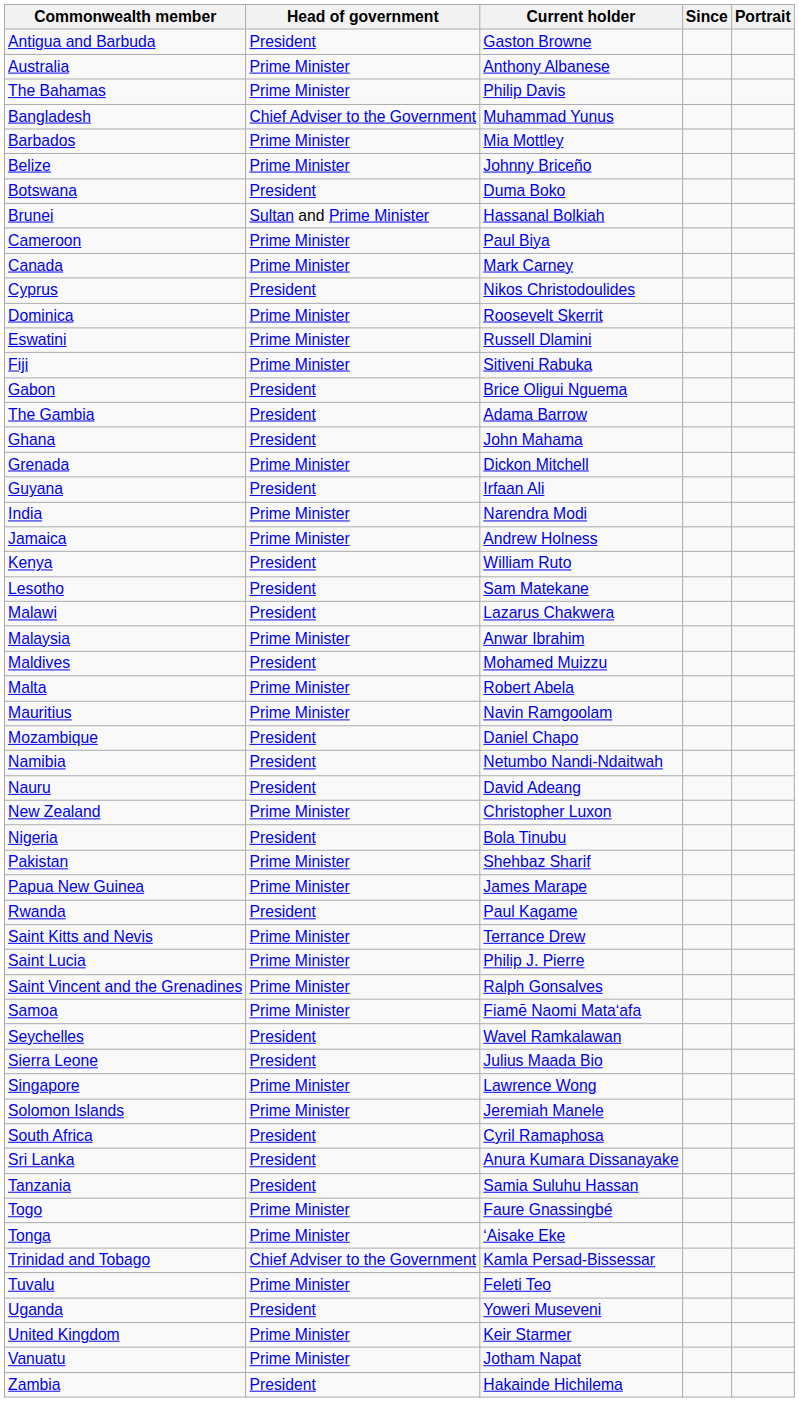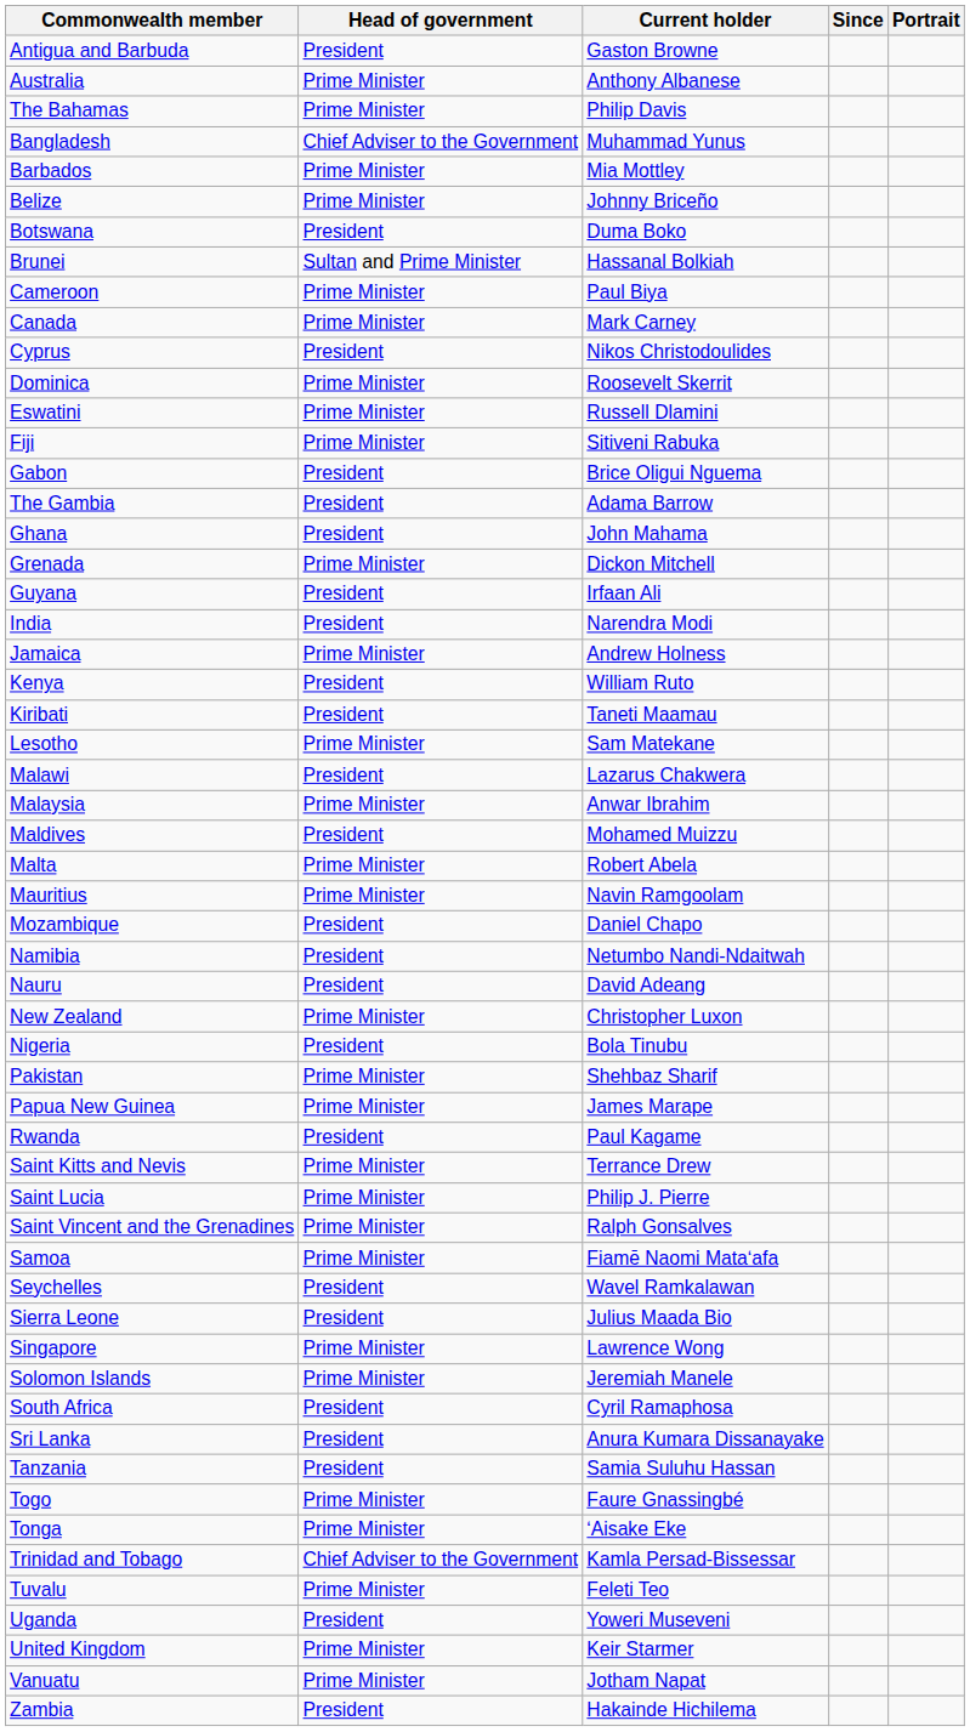 <table class="wikitable sortable">
 <tr>
 <th>Commonwealth member</th>
 <th>Head of government</th>
 <th>Current holder</th>
 <th>Since</th>
 <th class="unsortable">Portrait</th>
 </tr>
 <tr>
 <td> <a href='#'>Antigua and Barbuda</a></td>
 <td><a href='#'>President</a></td>
 <td><a href='#'>Gaston Browne</a></td>
 <td></td>
 <td></td>
 </tr>
 <tr>
 <td> <a href='#'>Australia</a></td>
 <td><a href='#'>Prime Minister</a></td>
 <td><a href='#'>Anthony Albanese</a></td>
 <td></td>
 <td></td>
 </tr>
 <tr>
 <td data-sort-value="Bahamas"> <a href='#'>The Bahamas</a></td>
 <td><a href='#'>Prime Minister</a></td>
 <td><a href='#'>Philip Davis</a></td>
 <td></td>
 <td></td>
 </tr>
 <tr>
 <td> <a href='#'>Bangladesh</a></td>
 <td><a href='#'>Chief Adviser to the Government</a> </td>
 <td><a href='#'>Muhammad Yunus</a></td>
 <td></td>
 <td></td>
 </tr>
 <tr>
 <td> <a href='#'>Barbados</a></td>
 <td><a href='#'>Prime Minister</a></td>
 <td><a href='#'>Mia Mottley</a></td>
 <td></td>
 <td></td>
 </tr>
 <tr>
 <td> <a href='#'>Belize</a></td>
 <td><a href='#'>Prime Minister</a></td>
 <td><a href='#'>Johnny Briceño</a></td>
 <td></td>
 <td></td>
 </tr>
 <tr>
 <td> <a href='#'>Botswana</a></td>
 <td><a href='#'>President</a></td>
 <td><a href='#'>Duma Boko</a></td>
 <td></td>
 <td></td>
 </tr>
 <tr>
 <td> <a href='#'>Brunei</a></td>
 <td><a href='#'>Sultan</a> and <a href='#'>Prime Minister</a></td>
 <td><a href='#'>Hassanal Bolkiah</a></td>
 <td></td>
 <td></td>
 </tr>
 <tr>
 <td> <a href='#'>Cameroon</a></td>
 <td><a href='#'>Prime Minister</a></td>
 <td><a href='#'>Paul Biya</a></td>
 <td></td>
 <td></td>
 </tr>
 <tr>
 <td> <a href='#'>Canada</a></td>
 <td><a href='#'>Prime Minister</a></td>
 <td><a href='#'>Mark Carney</a></td>
 <td></td>
 <td></td>
 </tr>
 <tr>
 <td> <a href='#'>Cyprus</a></td>
 <td><a href='#'>President</a></td>
 <td><a href='#'>Nikos Christodoulides</a></td>
 <td></td>
 <td></td>
 </tr>
 <tr>
 <td> <a href='#'>Dominica</a></td>
 <td><a href='#'>Prime Minister</a></td>
 <td><a href='#'>Roosevelt Skerrit</a></td>
 <td></td>
 <td></td>
 </tr>
 <tr>
 <td> <a href='#'>Eswatini</a></td>
 <td><a href='#'>Prime Minister</a></td>
 <td><a href='#'>Russell Dlamini</a></td>
 <td></td>
 <td></td>
 </tr>
 <tr>
 <td> <a href='#'>Fiji</a></td>
 <td><a href='#'>Prime Minister</a></td>
 <td><a href='#'>Sitiveni Rabuka</a></td>
 <td></td>
 <td></td>
 </tr>
 <tr>
 <td> <a href='#'>Gabon</a></td>
 <td><a href='#'>President</a></td>
 <td><a href='#'>Brice Oligui Nguema</a></td>
 <td></td>
 <td></td>
 </tr>
 <tr>
 <td data-sort-value="Gambia"> <a href='#'>The Gambia</a></td>
 <td><a href='#'>President</a></td>
 <td><a href='#'>Adama Barrow</a></td>
 <td></td>
 <td></td>
 </tr>
 <tr>
 <td> <a href='#'>Ghana</a></td>
 <td><a href='#'>President</a></td>
 <td><a href='#'>John Mahama</a></td>
 <td></td>
 <td></td>
 </tr>
 <tr>
 <td> <a href='#'>Grenada</a></td>
 <td><a href='#'>Prime Minister</a></td>
 <td><a href='#'>Dickon Mitchell</a></td>
 <td></td>
 <td></td>
 </tr>
 <tr>
 <td> <a href='#'>Guyana</a></td>
 <td><a href='#'>President</a></td>
 <td><a href='#'>Irfaan Ali</a></td>
 <td></td>
 <td></td>
 </tr>
 <tr>
 <td> <a href='#'>India</a></td>
-<td><a href='#'>Prime Minister</a></td>
+<td><a href='#'>President</a></td>
 <td><a href='#'>Narendra Modi</a></td>
 <td></td>
 <td></td>
 </tr>
 <tr>
 <td> <a href='#'>Jamaica</a></td>
 <td><a href='#'>Prime Minister</a></td>
 <td><a href='#'>Andrew Holness</a></td>
 <td></td>
 <td></td>
 </tr>
 <tr>
 <td> <a href='#'>Kenya</a></td>
 <td><a href='#'>President</a></td>
 <td><a href='#'>William Ruto</a></td>
 <td></td>
 <td></td>
 </tr>
 <tr>
+<td> <a href='#'>Kiribati</a></td>
+<td><a href='#'>President</a></td>
+<td><a href='#'>Taneti Maamau</a></td>
+<td></td>
+<td></td>
+</tr>
+<tr>
 <td> <a href='#'>Lesotho</a></td>
-<td><a href='#'>President</a></td>
+<td><a href='#'>Prime Minister</a></td>
 <td><a href='#'>Sam Matekane</a></td>
 <td></td>
 <td></td>
 </tr>
 <tr>
 <td> <a href='#'>Malawi</a></td>
 <td><a href='#'>President</a></td>
 <td><a href='#'>Lazarus Chakwera</a></td>
 <td></td>
 <td></td>
 </tr>
 <tr>
 <td> <a href='#'>Malaysia</a></td>
 <td><a href='#'>Prime Minister</a></td>
 <td><a href='#'>Anwar Ibrahim</a></td>
 <td></td>
 <td></td>
 </tr>
 <tr>
 <td> <a href='#'>Maldives</a></td>
 <td><a href='#'>President</a></td>
 <td><a href='#'>Mohamed Muizzu</a></td>
 <td></td>
 <td></td>
 </tr>
 <tr>
 <td> <a href='#'>Malta</a></td>
 <td><a href='#'>Prime Minister</a></td>
 <td><a href='#'>Robert Abela</a></td>
 <td></td>
 <td></td>
 </tr>
 <tr>
 <td> <a href='#'>Mauritius</a></td>
 <td><a href='#'>Prime Minister</a></td>
 <td><a href='#'>Navin Ramgoolam</a></td>
 <td></td>
 <td></td>
 </tr>
 <tr>
 <td> <a href='#'>Mozambique</a></td>
 <td><a href='#'>President</a></td>
 <td><a href='#'>Daniel Chapo</a></td>
 <td></td>
 <td></td>
 </tr>
 <tr>
 <td> <a href='#'>Namibia</a></td>
 <td><a href='#'>President</a></td>
 <td><a href='#'>Netumbo Nandi-Ndaitwah</a></td>
 <td></td>
 <td></td>
 </tr>
 <tr>
 <td> <a href='#'>Nauru</a></td>
 <td><a href='#'>President</a></td>
 <td><a href='#'>David Adeang</a></td>
 <td></td>
 <td></td>
 </tr>
 <tr>
 <td> <a href='#'>New Zealand</a></td>
 <td><a href='#'>Prime Minister</a></td>
 <td><a href='#'>Christopher Luxon</a></td>
 <td></td>
 <td></td>
 </tr>
 <tr>
 <td> <a href='#'>Nigeria</a></td>
 <td><a href='#'>President</a> </td>
 <td><a href='#'>Bola Tinubu</a></td>
 <td></td>
 <td></td>
 </tr>
 <tr>
 <td> <a href='#'>Pakistan</a></td>
 <td><a href='#'>Prime Minister</a></td>
 <td><a href='#'>Shehbaz Sharif</a></td>
 <td></td>
 <td></td>
 </tr>
 <tr>
 <td> <a href='#'>Papua New Guinea</a></td>
 <td><a href='#'>Prime Minister</a></td>
 <td><a href='#'>James Marape</a></td>
 <td></td>
 <td></td>
 </tr>
 <tr>
 <td> <a href='#'>Rwanda</a></td>
 <td><a href='#'>President</a></td>
 <td><a href='#'>Paul Kagame</a></td>
 <td></td>
 <td></td>
 </tr>
 <tr>
 <td> <a href='#'>Saint Kitts and Nevis</a></td>
 <td><a href='#'>Prime Minister</a></td>
 <td><a href='#'>Terrance Drew</a></td>
 <td></td>
 <td></td>
 </tr>
 <tr>
 <td> <a href='#'>Saint Lucia</a></td>
 <td><a href='#'>Prime Minister</a></td>
 <td><a href='#'>Philip J. Pierre</a></td>
 <td></td>
 <td></td>
 </tr>
 <tr>
 <td> <a href='#'>Saint Vincent and the Grenadines</a></td>
 <td><a href='#'>Prime Minister</a></td>
 <td><a href='#'>Ralph Gonsalves</a></td>
 <td></td>
 <td></td>
 </tr>
 <tr>
 <td> <a href='#'>Samoa</a></td>
 <td><a href='#'>Prime Minister</a></td>
 <td><a href='#'>Fiamē Naomi Mataʻafa</a></td>
 <td></td>
 <td></td>
 </tr>
 <tr>
 <td> <a href='#'>Seychelles</a></td>
 <td><a href='#'>President</a></td>
 <td><a href='#'>Wavel Ramkalawan</a></td>
 <td></td>
 <td></td>
 </tr>
 <tr>
 <td> <a href='#'>Sierra Leone</a></td>
 <td><a href='#'>President</a></td>
 <td><a href='#'>Julius Maada Bio</a></td>
 <td></td>
 <td></td>
 </tr>
 <tr>
 <td> <a href='#'>Singapore</a></td>
 <td><a href='#'>Prime Minister</a></td>
 <td><a href='#'>Lawrence Wong</a></td>
 <td></td>
 <td></td>
 </tr>
 <tr>
 <td> <a href='#'>Solomon Islands</a></td>
 <td><a href='#'>Prime Minister</a></td>
 <td><a href='#'>Jeremiah Manele</a></td>
 <td></td>
 <td></td>
 </tr>
 <tr>
 <td> <a href='#'>South Africa</a></td>
 <td><a href='#'>President</a></td>
 <td><a href='#'>Cyril Ramaphosa</a></td>
 <td></td>
 <td></td>
 </tr>
 <tr>
 <td> <a href='#'>Sri Lanka</a></td>
 <td><a href='#'>President</a></td>
 <td><a href='#'>Anura Kumara Dissanayake</a></td>
 <td></td>
 <td></td>
 </tr>
 <tr>
 <td> <a href='#'>Tanzania</a></td>
 <td><a href='#'>President</a></td>
 <td><a href='#'>Samia Suluhu Hassan</a></td>
 <td></td>
 <td></td>
 </tr>
 <tr>
 <td> <a href='#'>Togo</a></td>
 <td><a href='#'>Prime Minister</a></td>
 <td><a href='#'>Faure Gnassingbé</a></td>
 <td></td>
 <td></td>
 </tr>
 <tr>
 <td> <a href='#'>Tonga</a></td>
 <td><a href='#'>Prime Minister</a></td>
 <td><a href='#'>ʻAisake Eke</a></td>
 <td></td>
 <td></td>
 </tr>
 <tr>
 <td> <a href='#'>Trinidad and Tobago</a></td>
 <td><a href='#'>Chief Adviser to the Government</a> </td>
 <td><a href='#'>Kamla Persad-Bissessar</a></td>
 <td></td>
 <td></td>
 </tr>
 <tr>
 <td> <a href='#'>Tuvalu</a></td>
 <td><a href='#'>Prime Minister</a></td>
 <td><a href='#'>Feleti Teo</a></td>
 <td></td>
 <td></td>
 </tr>
 <tr>
 <td> <a href='#'>Uganda</a></td>
 <td><a href='#'>President</a></td>
 <td><a href='#'>Yoweri Museveni</a></td>
 <td></td>
 <td></td>
 </tr>
 <tr>
 <td> <a href='#'>United Kingdom</a></td>
 <td><a href='#'>Prime Minister</a></td>
 <td><a href='#'>Keir Starmer</a></td>
 <td></td>
 <td></td>
 </tr>
 <tr>
 <td> <a href='#'>Vanuatu</a></td>
 <td><a href='#'>Prime Minister</a></td>
 <td><a href='#'>Jotham Napat</a></td>
 <td></td>
 <td></td>
 </tr>
 <tr>
 <td> <a href='#'>Zambia</a></td>
 <td><a href='#'>President</a></td>
 <td><a href='#'>Hakainde Hichilema</a></td>
 <td></td>
 <td></td>
 </tr>
 </table>
